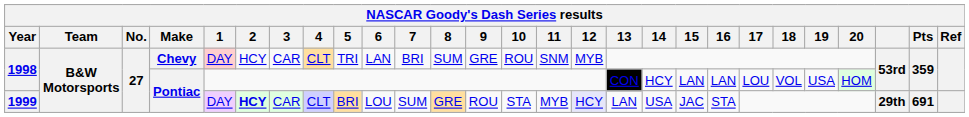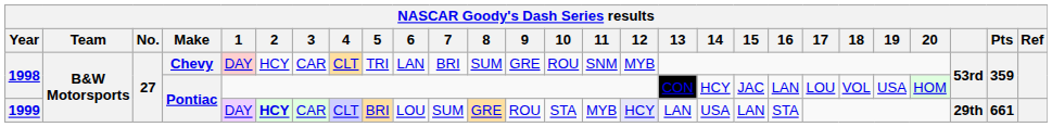 <table class="wikitable" style="text-align:center; font-size:75%">
 <tr>
 <th colspan=32><a href='#'>NASCAR Goody's Dash Series</a> results</th>
 </tr>
 <tr>
 <th>Year</th>
 <th>Team</th>
 <th>No.</th>
 <th>Make</th>
 <th>1</th>
 <th>2</th>
 <th>3</th>
 <th>4</th>
 <th>5</th>
 <th>6</th>
 <th>7</th>
 <th>8</th>
 <th>9</th>
 <th>10</th>
 <th>11</th>
 <th>12</th>
 <th>13</th>
 <th>14</th>
 <th>15</th>
 <th>16</th>
 <th>17</th>
 <th>18</th>
 <th>19</th>
 <th>20</th>
 <th></th>
 <th>Pts</th>
 <th>Ref</th>
 </tr>
 <tr>
 <th rowspan=2><a href='#'>1998</a></th>
 <th rowspan=3>B&W Motorsports</th>
 <th rowspan=3>27</th>
 <th><a href='#'>Chevy</a></th>
 <td style="background:#FFCFCF;"><a href='#'>DAY</a><br></td>
 <td><a href='#'>HCY</a></td>
 <td><a href='#'>CAR</a></td>
 <td style="background:#FFDF9F;"><a href='#'>CLT</a><br></td>
 <td><a href='#'>TRI</a></td>
 <td><a href='#'>LAN</a></td>
 <td><a href='#'>BRI</a></td>
 <td><a href='#'>SUM</a></td>
 <td><a href='#'>GRE</a></td>
 <td><a href='#'>ROU</a></td>
 <td><a href='#'>SNM</a></td>
 <td><a href='#'>MYB</a></td>
 <td colspan=8></td>
 <th rowspan=2>53rd</th>
 <th rowspan=2>359</th>
 <th rowspan=2></th>
 </tr>
 <tr>
 <th rowspan=2><a href='#'>Pontiac</a></th>
 <td colspan=12></td>
 <td style="background-color:#000000;color:white;"><a href='#'><span>CON</span></a><br></td>
 <td><a href='#'>HCY</a></td>
-<td><a href='#'>LAN</a></td>
+<td><a href='#'>JAC</a></td>
 <td><a href='#'>LAN</a></td>
 <td><a href='#'>LOU</a></td>
 <td><a href='#'>VOL</a></td>
 <td><a href='#'>USA</a></td>
 <td style="background:#DFFFDF;"><a href='#'>HOM</a><br></td>
 </tr>
 <tr>
 <th><a href='#'>1999</a></th>
 <td style="background:#EFCFFF;"><a href='#'>DAY</a><br></td>
 <td style="background:#DFFFDF;"><strong><a href='#'>HCY</a></strong><br></td>
 <td style="background:#DFFFDF;"><a href='#'>CAR</a><br></td>
 <td style="background:#CFCFFF;"><a href='#'>CLT</a><br></td>
 <td style="background:#FFDF9F;"><a href='#'>BRI</a><br></td>
 <td><a href='#'>LOU</a></td>
 <td><a href='#'>SUM</a></td>
 <td style="background:#FFDF9F;"><a href='#'>GRE</a><br></td>
 <td><a href='#'>ROU</a></td>
 <td><a href='#'>STA</a></td>
 <td><a href='#'>MYB</a></td>
 <td style="background: lavender;"><a href='#'>HCY</a></td>
 <td><a href='#'>LAN</a></td>
 <td><a href='#'>USA</a></td>
-<td><a href='#'>JAC</a></td>
+<td><a href='#'>LAN</a></td>
 <td><a href='#'>STA</a></td>
 <td colspan=4></td>
 <th>29th</th>
-<th>691</th>
+<th>661</th>
 <th></th>
 </tr>
 </table>
